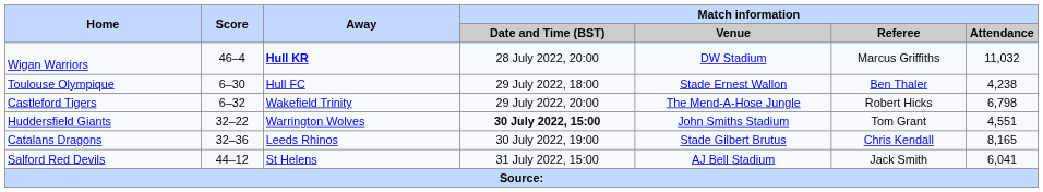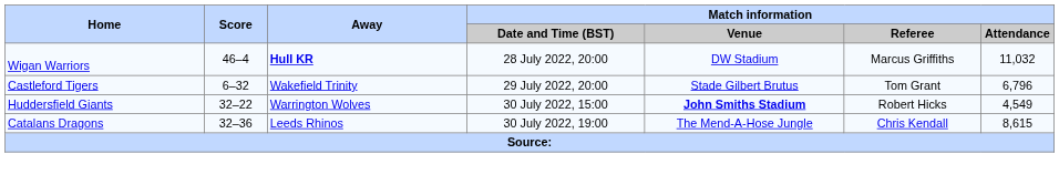 <table border=1 style="border-collapse:collapse; font-size:90%; text-align:center;" cellpadding=3 cellspacing=0 width=100%>
 <tr style="background:#C1D8ff;">
 <th scope="col" rowspan=2 width=19%>Home</th>
 <th scope="col" rowspan=2 width=6%>Score</th>
 <th scope="col" rowspan=2 width=19%>Away</th>
 <th colspan=4>Match information</th>
 </tr>
 <tr style="background:#CCCCCC;">
 <th scope="col" width=17%>Date and Time (BST)</th>
 <th scope="col" width=19%>Venue</th>
 <th scope="col" width=13%>Referee</th>
 <th scope="col" width=7%>Attendance</th>
 </tr>
 <tr style="background:#F5FAFF;">
 <td style="text-align:left;"><br> <a href='#'>Wigan Warriors</a></td>
 <td>46–4</td>
 <td style="text-align:left;"><strong> <a href='#'>Hull KR</a></strong></td>
 <td>28 July 2022, 20:00</td>
 <td><a href='#'>DW Stadium</a></td>
 <td>Marcus Griffiths</td>
 <td>11,032</td>
 </tr>
 <tr style="background:#F5FAFF;">
-<td style="text-align:left;"> <a href='#'>Toulouse Olympique</a></td>
-<td>6–30</td>
-<td style="text-align:left;"> <a href='#'>Hull FC</a></td>
-<td>29 July 2022, 18:00</td>
-<td><a href='#'>Stade Ernest Wallon</a></td>
-<td><a href='#'>Ben Thaler</a></td>
-<td>4,238</td>
-</tr>
-<tr style="background:#F5FAFF;">
 <td style="text-align:left;"> <a href='#'>Castleford Tigers</a></td>
 <td>6–32</td>
 <td style="text-align:left;"> <a href='#'>Wakefield Trinity</a></td>
 <td>29 July 2022, 20:00</td>
-<td><a href='#'>The Mend-A-Hose Jungle</a></td>
-<td>Robert Hicks</td>
-<td>6,798</td>
+<td><a href='#'>Stade Gilbert Brutus</a></td>
+<td>Tom Grant</td>
+<td>6,796</td>
 </tr>
 <tr style="background:#F5FAFF;">
 <td style="text-align:left;"> <a href='#'>Huddersfield Giants</a></td>
 <td>32–22</td>
 <td style="text-align:left;"> <a href='#'>Warrington Wolves</a></td>
-<td><strong>30 July 2022, 15:00</strong></td>
-<td><a href='#'>John Smiths Stadium</a></td>
-<td>Tom Grant</td>
-<td>4,551</td>
+<td>30 July 2022, 15:00</td>
+<td><strong><a href='#'>John Smiths Stadium</a></strong></td>
+<td>Robert Hicks</td>
+<td>4,549</td>
 </tr>
 <tr style="background:#F5FAFF;">
 <td style="text-align:left;"> <a href='#'>Catalans Dragons</a></td>
 <td>32–36</td>
 <td style="text-align:left;"> <a href='#'>Leeds Rhinos</a></td>
 <td>30 July 2022, 19:00</td>
-<td><a href='#'>Stade Gilbert Brutus</a></td>
+<td><a href='#'>The Mend-A-Hose Jungle</a></td>
 <td><a href='#'>Chris Kendall</a></td>
-<td>8,165</td>
-</tr>
-<tr style="background:#F5FAFF;">
-<td style="text-align:left;"> <a href='#'>Salford Red Devils</a></td>
-<td>44–12</td>
-<td style="text-align:left;"> <a href='#'>St Helens</a></td>
-<td>31 July 2022, 15:00</td>
-<td><a href='#'>AJ Bell Stadium</a></td>
-<td>Jack Smith</td>
-<td>6,041</td>
+<td>8,615</td>
 </tr>
 <tr style="background:#c1d8ff;">
 <th colspan=7>Source:</th>
 </tr>
 </table>
